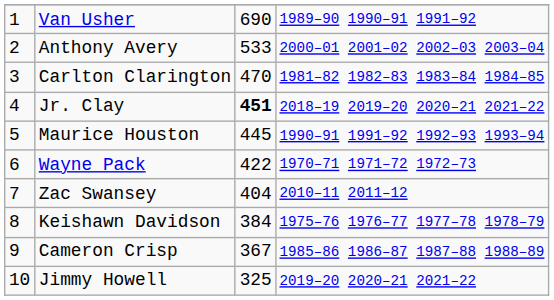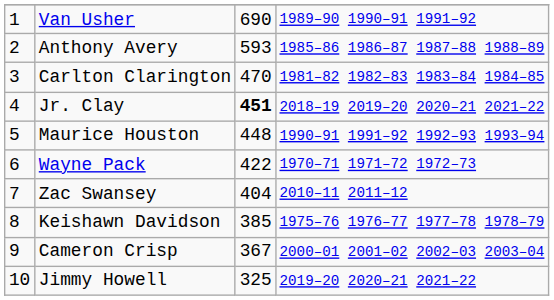 <table class="wikitable">
 <tr>
 </tr>
 <tr>
 <td>1</td>
 <td><a href='#'>Van Usher</a></td>
 <td>690</td>
 <td style="font-size:80%;"><a href='#'>1989–90</a> <a href='#'>1990–91</a> <a href='#'>1991–92</a></td>
 </tr>
 <tr>
 <td>2</td>
 <td>Anthony Avery</td>
-<td>533</td>
-<td style="font-size:80%;"><a href='#'>2000–01</a> <a href='#'>2001–02</a> <a href='#'>2002–03</a> <a href='#'>2003–04</a></td>
+<td>593</td>
+<td style="font-size:80%;"><a href='#'>1985–86</a> <a href='#'>1986–87</a> <a href='#'>1987–88</a> <a href='#'>1988–89</a></td>
 </tr>
 <tr>
 <td>3</td>
 <td>Carlton Clarington</td>
 <td>470</td>
 <td style="font-size:80%;"><a href='#'>1981–82</a> <a href='#'>1982–83</a> <a href='#'>1983–84</a> <a href='#'>1984–85</a></td>
 </tr>
 <tr>
 <td>4</td>
 <td>Jr. Clay</td>
 <td><strong>451</strong></td>
 <td style="font-size:80%;"><a href='#'>2018–19</a> <a href='#'>2019–20</a> <a href='#'>2020–21</a> <a href='#'>2021–22</a></td>
 </tr>
 <tr>
 <td>5</td>
 <td>Maurice Houston</td>
-<td>445</td>
+<td>448</td>
 <td style="font-size:80%;"><a href='#'>1990–91</a> <a href='#'>1991–92</a> <a href='#'>1992–93</a> <a href='#'>1993–94</a></td>
 </tr>
 <tr>
 <td>6</td>
 <td><a href='#'>Wayne Pack</a></td>
 <td>422</td>
 <td style="font-size:80%;"><a href='#'>1970–71</a> <a href='#'>1971–72</a> <a href='#'>1972–73</a></td>
 </tr>
 <tr>
 <td>7</td>
 <td>Zac Swansey</td>
 <td>404</td>
 <td style="font-size:80%;"><a href='#'>2010–11</a> <a href='#'>2011–12</a></td>
 </tr>
 <tr>
 <td>8</td>
 <td>Keishawn Davidson</td>
-<td>384</td>
+<td>385</td>
 <td style="font-size:80%;"><a href='#'>1975–76</a> <a href='#'>1976–77</a> <a href='#'>1977–78</a> <a href='#'>1978–79</a></td>
 </tr>
 <tr>
 <td>9</td>
 <td>Cameron Crisp</td>
 <td>367</td>
-<td style="font-size:80%;"><a href='#'>1985–86</a> <a href='#'>1986–87</a> <a href='#'>1987–88</a> <a href='#'>1988–89</a></td>
+<td style="font-size:80%;"><a href='#'>2000–01</a> <a href='#'>2001–02</a> <a href='#'>2002–03</a> <a href='#'>2003–04</a></td>
 </tr>
 <tr>
 <td>10</td>
 <td>Jimmy Howell</td>
 <td>325</td>
 <td style="font-size:80%;"><a href='#'>2019–20</a> <a href='#'>2020–21</a> <a href='#'>2021–22</a></td>
 </tr>
 </table>
